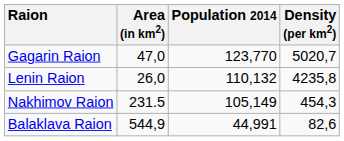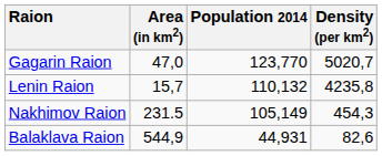 <table class="wikitable sortable">
 <tr>
 <th style="text-align: left; vertical-align: top">Raion</th>
 <th style="text-align: right">Area<br><small>(in km<sup>2</sup>)</small></th>
 <th style="text-align: right; vertical-align: top">Population <small>2014</small></th>
 <th style="text-align: right">Density<br><small>(per km<sup>2</sup>)</small></th>
 </tr>
 <tr>
 <td><a href='#'>Gagarin Raion</a></td>
 <td style="text-align: right">47,0</td>
 <td style="text-align: right">123,770</td>
 <td style="text-align: right">5020,7</td>
 </tr>
 <tr>
 <td><a href='#'>Lenin Raion</a></td>
-<td style="text-align: right">26,0</td>
+<td style="text-align: right">15,7</td>
 <td style="text-align: right">110,132</td>
 <td style="text-align: right">4235,8</td>
 </tr>
 <tr>
 <td><a href='#'>Nakhimov Raion</a></td>
 <td style="text-align: right">231.5</td>
 <td style="text-align: right">105,149</td>
 <td style="text-align: right">454,3</td>
 </tr>
 <tr>
 <td><a href='#'>Balaklava Raion</a></td>
 <td style="text-align: right">544,9</td>
-<td style="text-align: right">44,991</td>
+<td style="text-align: right">44,931</td>
 <td style="text-align: right">82,6</td>
 </tr>
 </table>
